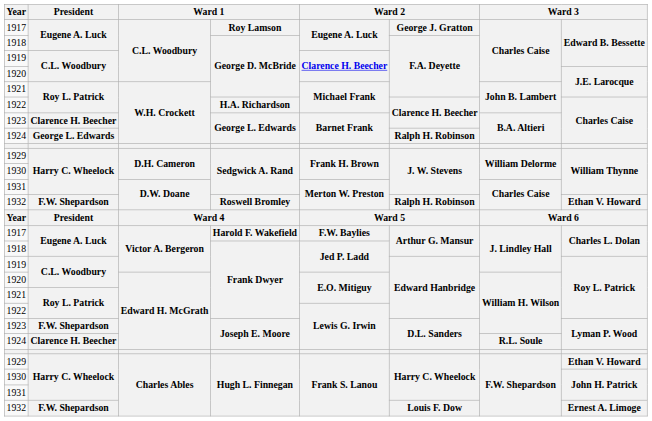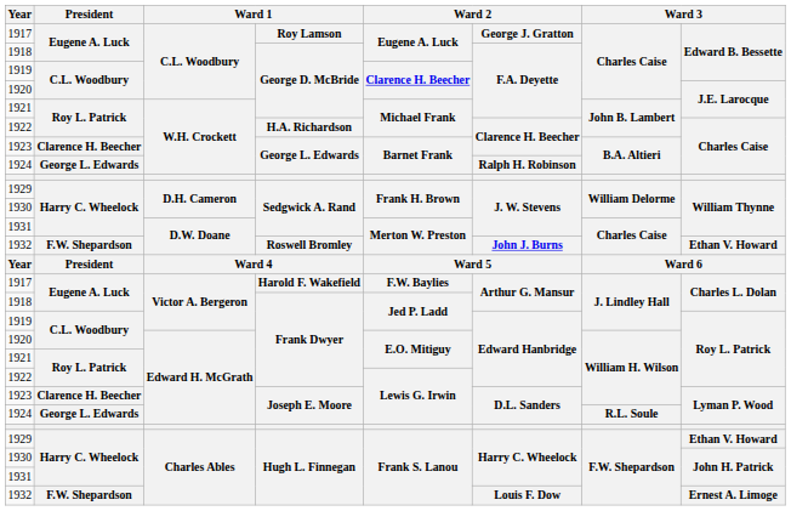 <table class="wikitable sortable mw-collapsible">
 <tr>
 <th>Year</th>
 <th>President</th>
 <th colspan="2">Ward 1</th>
 <th colspan="2">Ward 2</th>
 <th colspan="2">Ward 3</th>
 </tr>
 <tr>
 <td>1917</td>
 <th rowspan="2" >Eugene A. Luck</th>
 <th rowspan="4" >C.L. Woodbury</th>
 <th>Roy Lamson</th>
 <th rowspan="2" >Eugene A. Luck</th>
 <th>George J. Gratton</th>
 <th rowspan="4" >Charles Caise</th>
 <th rowspan="3" >Edward B. Bessette</th>
 </tr>
 <tr>
 <td>1918</td>
 <th rowspan="4" >George D. McBride</th>
 <th rowspan="4" >F.A. Deyette</th>
 </tr>
 <tr>
 <td>1919</td>
 <th rowspan="2" >C.L. Woodbury</th>
 <th rowspan="2" ><a href='#'>Clarence H. Beecher</a></th>
 </tr>
 <tr>
 <td>1920</td>
 <th rowspan="2" >J.E. Larocque</th>
 </tr>
 <tr>
 <td>1921</td>
 <th rowspan="2" >Roy L. Patrick</th>
 <th rowspan="4" >W.H. Crockett</th>
 <th rowspan="2" >Michael Frank</th>
 <th rowspan="2" >John B. Lambert</th>
 </tr>
 <tr>
 <td>1922</td>
 <th>H.A. Richardson</th>
 <th rowspan="2" >Clarence H. Beecher</th>
 <th rowspan="3" >Charles Caise</th>
 </tr>
 <tr>
 <td>1923</td>
 <th>Clarence H. Beecher</th>
 <th rowspan="2" >George L. Edwards</th>
 <th rowspan="2" >Barnet Frank</th>
 <th rowspan="2" >B.A. Altieri</th>
 </tr>
 <tr>
 <td>1924</td>
 <th>George L. Edwards</th>
 <th>Ralph H. Robinson</th>
 </tr>
 <tr>
 <th></th>
 <th></th>
 <th></th>
 <th></th>
 <th></th>
 <th></th>
 <th></th>
 <th></th>
 </tr>
 <tr>
 <td>1929</td>
 <th rowspan="3" >Harry C. Wheelock</th>
 <th rowspan="2" >D.H. Cameron</th>
 <th rowspan="3" >Sedgwick A. Rand</th>
 <th rowspan="2" >Frank H. Brown</th>
 <th rowspan="3" >J. W. Stevens</th>
 <th rowspan="2" >William Delorme</th>
 <th rowspan="3" >William Thynne </th>
 </tr>
 <tr>
 <td>1930</td>
 </tr>
 <tr>
 <td>1931</td>
 <th rowspan="2" >D.W. Doane</th>
 <th rowspan="2" >Merton W. Preston</th>
 <th rowspan="2" >Charles Caise</th>
 </tr>
 <tr>
 <td>1932</td>
 <th>F.W. Shepardson</th>
 <th>Roswell Bromley</th>
-<th>Ralph H. Robinson</th>
+<th><a href='#'>John J. Burns</a></th>
 <th>Ethan V. Howard</th>
 </tr>
 <tr>
 <th>Year</th>
 <th>President</th>
 <th colspan="2">Ward 4</th>
 <th colspan="2">Ward 5</th>
 <th colspan="2">Ward 6</th>
 </tr>
 <tr>
 <td>1917</td>
 <th rowspan="2" >Eugene A. Luck</th>
 <th rowspan="3" >Victor A. Bergeron</th>
 <th>Harold F. Wakefield</th>
 <th>F.W. Baylies</th>
 <th rowspan="2" >Arthur G. Mansur</th>
 <th rowspan="3" >J. Lindley Hall</th>
 <th rowspan="2" >Charles L. Dolan</th>
 </tr>
 <tr>
 <td>1918</td>
 <th rowspan="5" >Frank Dwyer</th>
 <th rowspan="2" >Jed P. Ladd</th>
 </tr>
 <tr>
 <td>1919</td>
 <th rowspan="2" >C.L. Woodbury</th>
 <th rowspan="4" >Edward Hanbridge</th>
 <th rowspan="4" >Roy L. Patrick</th>
 </tr>
 <tr>
 <td>1920</td>
 <th rowspan="5" >Edward H. McGrath</th>
 <th rowspan="2" >E.O. Mitiguy</th>
 <th rowspan="4" >William H. Wilson</th>
 </tr>
 <tr>
 <td>1921</td>
 <th rowspan="2" >Roy L. Patrick</th>
 </tr>
 <tr>
 <td>1922</td>
 <th rowspan="3" >Lewis G. Irwin</th>
 </tr>
 <tr>
 <td>1923</td>
-<th>F.W. Shepardson</th>
+<th>Clarence H. Beecher</th>
 <th rowspan="2" >Joseph E. Moore</th>
 <th rowspan="2" >D.L. Sanders</th>
 <th rowspan="2" >Lyman P. Wood</th>
 </tr>
 <tr>
 <td>1924</td>
-<th>Clarence H. Beecher</th>
+<th>George L. Edwards</th>
 <th>R.L. Soule</th>
 </tr>
 <tr>
 <th></th>
 <th></th>
 <th></th>
 <th></th>
 <th></th>
 <th></th>
 <th></th>
 <th></th>
 </tr>
 <tr>
 <td>1929</td>
 <th rowspan="3" >Harry C. Wheelock</th>
 <th rowspan="4">Charles Ables</th>
 <th rowspan="4" >Hugh L. Finnegan</th>
 <th rowspan="4" >Frank S. Lanou</th>
 <th rowspan="3" >Harry C. Wheelock</th>
 <th rowspan="4" >F.W. Shepardson</th>
 <th>Ethan V. Howard</th>
 </tr>
 <tr>
 <td>1930</td>
 <th rowspan="2" >John H. Patrick</th>
 </tr>
 <tr>
 <td>1931</td>
 </tr>
 <tr>
 <td>1932</td>
 <th>F.W. Shepardson</th>
 <th>Louis F. Dow</th>
 <th>Ernest A. Limoge</th>
 </tr>
 </table>
